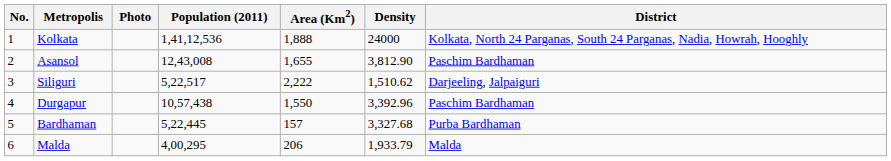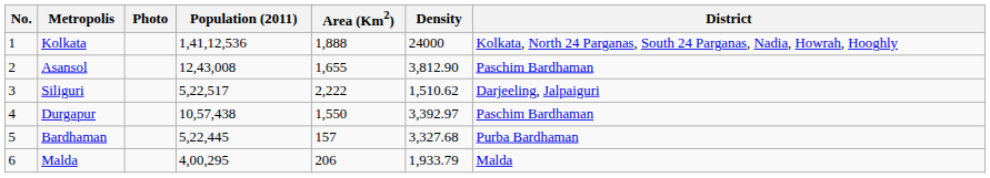 <table class="sortable wikitable" style="width: 50%; font-size: 0.90em;">
 <tr>
 <th>No.</th>
 <th>Metropolis</th>
 <th>Photo</th>
 <th>Population (2011)</th>
 <th>Area (Km<sup>2</sup>)</th>
 <th>Density</th>
 <th>District</th>
 </tr>
 <tr>
 <td>1</td>
 <td><a href='#'>Kolkata</a></td>
 <td></td>
 <td>1,41,12,536</td>
 <td>1,888</td>
 <td>24000</td>
 <td><a href='#'>Kolkata</a>, <a href='#'>North 24 Parganas</a>, <a href='#'>South 24 Parganas</a>, <a href='#'>Nadia</a>, <a href='#'>Howrah</a>, <a href='#'>Hooghly</a></td>
 </tr>
 <tr>
 <td>2</td>
 <td><a href='#'>Asansol</a></td>
 <td></td>
 <td>12,43,008</td>
 <td>1,655</td>
 <td>3,812.90</td>
 <td><a href='#'>Paschim Bardhaman</a></td>
 </tr>
 <tr>
 <td>3</td>
 <td><a href='#'>Siliguri</a></td>
 <td></td>
 <td>5,22,517</td>
 <td>2,222</td>
 <td>1,510.62</td>
 <td><a href='#'>Darjeeling</a>, <a href='#'>Jalpaiguri</a></td>
 </tr>
 <tr>
 <td>4</td>
 <td><a href='#'>Durgapur</a></td>
 <td></td>
 <td>10,57,438</td>
 <td>1,550</td>
-<td>3,392.96</td>
+<td>3,392.97</td>
 <td><a href='#'>Paschim Bardhaman</a></td>
 </tr>
 <tr>
 <td>5</td>
 <td><a href='#'>Bardhaman</a></td>
 <td></td>
 <td>5,22,445</td>
 <td>157</td>
 <td>3,327.68</td>
 <td><a href='#'>Purba Bardhaman</a></td>
 </tr>
 <tr>
 <td>6</td>
 <td><a href='#'>Malda</a></td>
 <td></td>
 <td>4,00,295</td>
 <td>206</td>
 <td>1,933.79</td>
 <td><a href='#'>Malda</a></td>
 </tr>
 </table>
